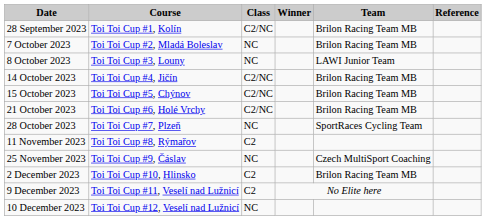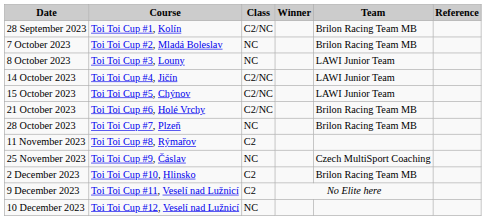 <table class="wikitable sortable alternance ">
 <tr>
 <th scope="col" style="background-color:#CCCCCC;">Date</th>
 <th scope="col" style="background-color:#CCCCCC;">Course</th>
 <th scope="col" style="background-color:#CCCCCC;">Class</th>
 <th scope="col" style="background-color:#CCCCCC;">Winner</th>
 <th scope="col" style="background-color:#CCCCCC;">Team</th>
 <th scope="col" style="background-color:#CCCCCC;">Reference</th>
 </tr>
 <tr>
 <td>28 September 2023</td>
 <td> <a href='#'>Toi Toi Cup #1</a>, <a href='#'>Kolín</a></td>
 <td>C2/NC</td>
 <td></td>
 <td>Brilon Racing Team MB</td>
 <td></td>
 </tr>
 <tr>
 <td>7 October 2023</td>
 <td> <a href='#'>Toi Toi Cup #2</a>, <a href='#'>Mladá Boleslav</a></td>
 <td>NC</td>
 <td></td>
 <td>Brilon Racing Team MB</td>
 <td></td>
 </tr>
 <tr>
 <td>8 October 2023</td>
 <td> <a href='#'>Toi Toi Cup #3</a>, <a href='#'>Louny</a></td>
 <td>NC</td>
 <td></td>
 <td>LAWI Junior Team</td>
 <td></td>
 </tr>
 <tr>
 <td>14 October 2023</td>
 <td> <a href='#'>Toi Toi Cup #4</a>, <a href='#'>Jičín</a></td>
 <td>C2/NC</td>
 <td></td>
-<td>Brilon Racing Team MB</td>
+<td>LAWI Junior Team</td>
 <td></td>
 </tr>
 <tr>
 <td>15 October 2023</td>
 <td> <a href='#'>Toi Toi Cup #5</a>, <a href='#'>Chýnov</a></td>
 <td>C2/NC</td>
 <td></td>
-<td>Brilon Racing Team MB</td>
+<td>LAWI Junior Team</td>
 <td></td>
 </tr>
 <tr>
 <td>21 October 2023</td>
 <td> <a href='#'>Toi Toi Cup #6</a>, <a href='#'>Holé Vrchy</a></td>
 <td>C2/NC</td>
 <td></td>
 <td>Brilon Racing Team MB</td>
 <td></td>
 </tr>
 <tr>
 <td>28 October 2023</td>
 <td> <a href='#'>Toi Toi Cup #7</a>, <a href='#'>Plzeň</a></td>
 <td>NC</td>
 <td></td>
-<td>SportRaces Cycling Team</td>
+<td>Brilon Racing Team MB</td>
 <td></td>
 </tr>
 <tr>
 <td>11 November 2023</td>
 <td> <a href='#'>Toi Toi Cup #8</a>, <a href='#'>Rýmařov</a></td>
 <td>C2</td>
 <td></td>
 <td></td>
 <td></td>
 </tr>
 <tr>
 <td>25 November 2023</td>
 <td> <a href='#'>Toi Toi Cup #9</a>, <a href='#'>Čáslav</a></td>
 <td>NC</td>
 <td></td>
 <td>Czech MultiSport Coaching</td>
 <td></td>
 </tr>
 <tr>
 <td>2 December 2023</td>
 <td> <a href='#'>Toi Toi Cup #10</a>, <a href='#'>Hlinsko</a></td>
 <td>C2</td>
 <td></td>
 <td>Brilon Racing Team MB</td>
 <td></td>
 </tr>
 <tr>
 <td>9 December 2023</td>
 <td> <a href='#'>Toi Toi Cup #11</a>, <a href='#'>Veselí nad Lužnicí</a></td>
 <td>C2</td>
 <td align=center colspan="2"><em>No Elite here</em></td>
 <td></td>
 </tr>
 <tr>
 <td>10 December 2023</td>
 <td> <a href='#'>Toi Toi Cup #12</a>, <a href='#'>Veselí nad Lužnicí</a></td>
 <td>NC</td>
 <td></td>
 <td></td>
 <td></td>
 </tr>
 </table>
